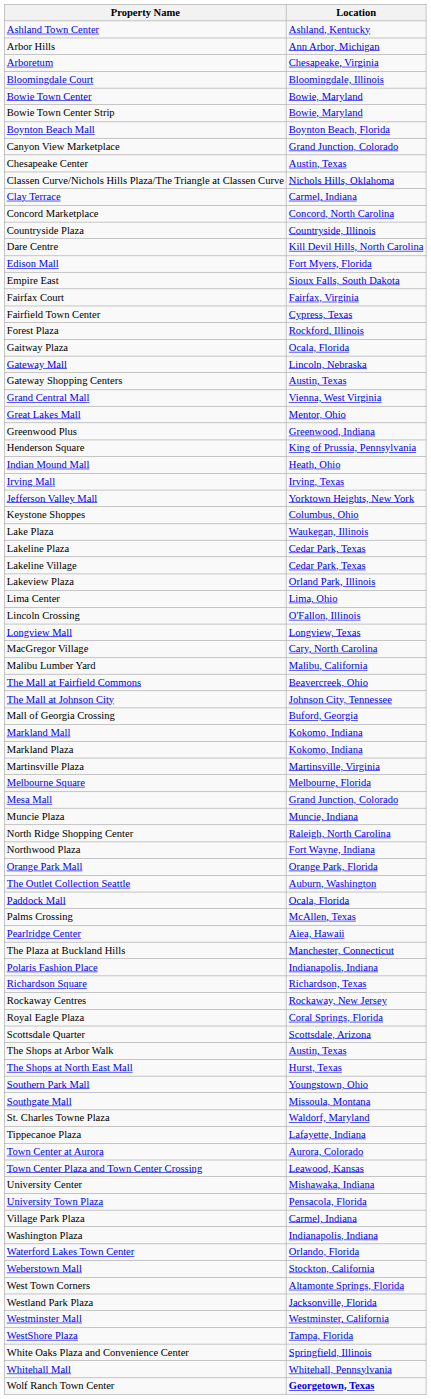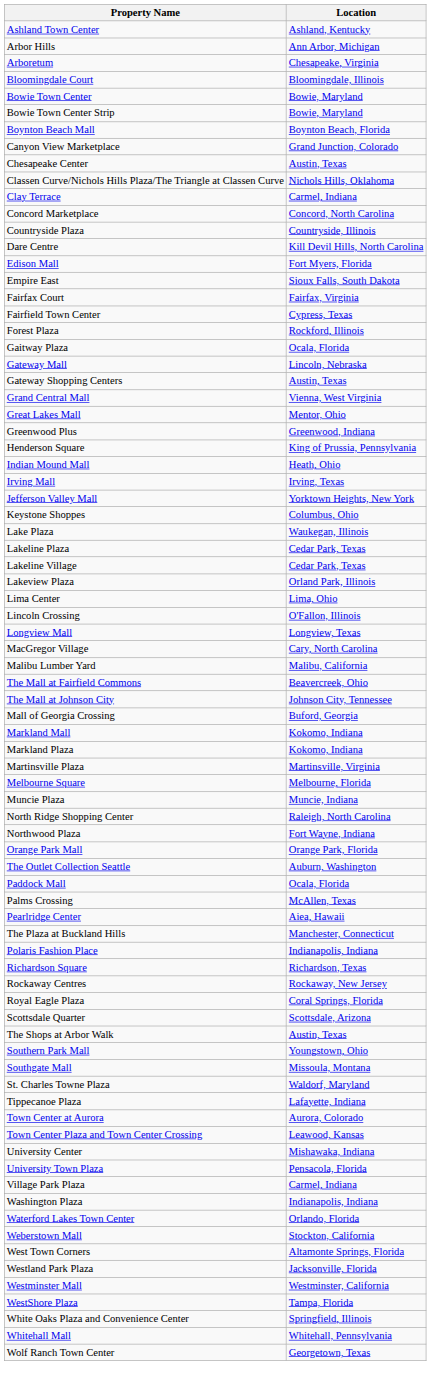 <table class="wikitable sortable">
 <tr>
 <th scope="col">Property Name</th>
 <th scope="col">Location</th>
 </tr>
 <tr>
 <td><a href='#'>Ashland Town Center</a></td>
 <td><a href='#'>Ashland, Kentucky</a></td>
 </tr>
 <tr>
 <td>Arbor Hills</td>
 <td><a href='#'>Ann Arbor, Michigan</a></td>
 </tr>
 <tr>
 <td><a href='#'>Arboretum</a></td>
 <td><a href='#'>Chesapeake, Virginia</a></td>
 </tr>
 <tr>
 <td><a href='#'>Bloomingdale Court</a></td>
 <td><a href='#'>Bloomingdale, Illinois</a></td>
 </tr>
 <tr>
 <td><a href='#'>Bowie Town Center</a></td>
 <td><a href='#'>Bowie, Maryland</a></td>
 </tr>
 <tr>
 <td>Bowie Town Center Strip</td>
 <td><a href='#'>Bowie, Maryland</a></td>
 </tr>
 <tr>
 <td><a href='#'>Boynton Beach Mall</a></td>
 <td><a href='#'>Boynton Beach, Florida</a></td>
 </tr>
 <tr>
 <td>Canyon View Marketplace</td>
 <td><a href='#'>Grand Junction, Colorado</a></td>
 </tr>
 <tr>
 <td>Chesapeake Center</td>
 <td><a href='#'>Austin, Texas</a></td>
 </tr>
 <tr>
 <td>Classen Curve/Nichols Hills Plaza/The Triangle at Classen Curve</td>
 <td><a href='#'>Nichols Hills, Oklahoma</a></td>
 </tr>
 <tr>
 <td><a href='#'>Clay Terrace</a></td>
 <td><a href='#'>Carmel, Indiana</a></td>
 </tr>
 <tr>
 <td>Concord Marketplace</td>
 <td><a href='#'>Concord, North Carolina</a></td>
 </tr>
 <tr>
 <td>Countryside Plaza</td>
 <td><a href='#'>Countryside, Illinois</a></td>
 </tr>
 <tr>
 <td>Dare Centre</td>
 <td><a href='#'>Kill Devil Hills, North Carolina</a></td>
 </tr>
 <tr>
 <td><a href='#'>Edison Mall</a></td>
 <td><a href='#'>Fort Myers, Florida</a></td>
 </tr>
 <tr>
 <td>Empire East</td>
 <td><a href='#'>Sioux Falls, South Dakota</a></td>
 </tr>
 <tr>
 <td>Fairfax Court</td>
 <td><a href='#'>Fairfax, Virginia</a></td>
 </tr>
 <tr>
 <td>Fairfield Town Center</td>
 <td><a href='#'>Cypress, Texas</a></td>
 </tr>
 <tr>
 <td>Forest Plaza</td>
 <td><a href='#'>Rockford, Illinois</a></td>
 </tr>
 <tr>
 <td>Gaitway Plaza</td>
 <td><a href='#'>Ocala, Florida</a></td>
 </tr>
 <tr>
 <td><a href='#'>Gateway Mall</a></td>
 <td><a href='#'>Lincoln, Nebraska</a></td>
 </tr>
 <tr>
 <td>Gateway Shopping Centers</td>
 <td><a href='#'>Austin, Texas</a></td>
 </tr>
 <tr>
 <td><a href='#'>Grand Central Mall</a></td>
 <td><a href='#'>Vienna, West Virginia</a></td>
 </tr>
 <tr>
 <td><a href='#'>Great Lakes Mall</a></td>
 <td><a href='#'>Mentor, Ohio</a></td>
 </tr>
 <tr>
 <td>Greenwood Plus</td>
 <td><a href='#'>Greenwood, Indiana</a></td>
 </tr>
 <tr>
 <td>Henderson Square</td>
 <td><a href='#'>King of Prussia, Pennsylvania</a></td>
 </tr>
 <tr>
 <td><a href='#'>Indian Mound Mall</a></td>
 <td><a href='#'>Heath, Ohio</a></td>
 </tr>
 <tr>
 <td><a href='#'>Irving Mall</a></td>
 <td><a href='#'>Irving, Texas</a></td>
 </tr>
 <tr>
 <td><a href='#'>Jefferson Valley Mall</a></td>
 <td><a href='#'>Yorktown Heights, New York</a></td>
 </tr>
 <tr>
 <td>Keystone Shoppes</td>
 <td><a href='#'>Columbus, Ohio</a></td>
 </tr>
 <tr>
 <td>Lake Plaza</td>
 <td><a href='#'>Waukegan, Illinois</a></td>
 </tr>
 <tr>
 <td>Lakeline Plaza</td>
 <td><a href='#'>Cedar Park, Texas</a></td>
 </tr>
 <tr>
 <td>Lakeline Village</td>
 <td><a href='#'>Cedar Park, Texas</a></td>
 </tr>
 <tr>
 <td>Lakeview Plaza</td>
 <td><a href='#'>Orland Park, Illinois</a></td>
 </tr>
 <tr>
 <td>Lima Center</td>
 <td><a href='#'>Lima, Ohio</a></td>
 </tr>
 <tr>
 <td>Lincoln Crossing</td>
 <td><a href='#'>O'Fallon, Illinois</a></td>
 </tr>
 <tr>
 <td><a href='#'>Longview Mall</a></td>
 <td><a href='#'>Longview, Texas</a></td>
 </tr>
 <tr>
 <td>MacGregor Village</td>
 <td><a href='#'>Cary, North Carolina</a></td>
 </tr>
 <tr>
 <td>Malibu Lumber Yard</td>
 <td><a href='#'>Malibu, California</a></td>
 </tr>
 <tr>
 <td><a href='#'>The Mall at Fairfield Commons</a></td>
 <td><a href='#'>Beavercreek, Ohio</a></td>
 </tr>
 <tr>
 <td><a href='#'>The Mall at Johnson City</a></td>
 <td><a href='#'>Johnson City, Tennessee</a></td>
 </tr>
 <tr>
 <td>Mall of Georgia Crossing</td>
 <td><a href='#'>Buford, Georgia</a></td>
 </tr>
 <tr>
 <td><a href='#'>Markland Mall</a></td>
 <td><a href='#'>Kokomo, Indiana</a></td>
 </tr>
 <tr>
 <td>Markland Plaza</td>
 <td><a href='#'>Kokomo, Indiana</a></td>
 </tr>
 <tr>
 <td>Martinsville Plaza</td>
 <td><a href='#'>Martinsville, Virginia</a></td>
 </tr>
 <tr>
 <td><a href='#'>Melbourne Square</a></td>
 <td><a href='#'>Melbourne, Florida</a></td>
 </tr>
 <tr>
-<td><a href='#'>Mesa Mall</a></td>
-<td><a href='#'>Grand Junction, Colorado</a></td>
-</tr>
-<tr>
 <td>Muncie Plaza</td>
 <td><a href='#'>Muncie, Indiana</a></td>
 </tr>
 <tr>
 <td>North Ridge Shopping Center</td>
 <td><a href='#'>Raleigh, North Carolina</a></td>
 </tr>
 <tr>
 <td>Northwood Plaza</td>
 <td><a href='#'>Fort Wayne, Indiana</a></td>
 </tr>
 <tr>
 <td><a href='#'>Orange Park Mall</a></td>
 <td><a href='#'>Orange Park, Florida</a></td>
 </tr>
 <tr>
 <td><a href='#'>The Outlet Collection Seattle</a></td>
 <td><a href='#'>Auburn, Washington</a></td>
 </tr>
 <tr>
 <td><a href='#'>Paddock Mall</a></td>
 <td><a href='#'>Ocala, Florida</a></td>
 </tr>
 <tr>
 <td>Palms Crossing</td>
 <td><a href='#'>McAllen, Texas</a></td>
 </tr>
 <tr>
 <td><a href='#'>Pearlridge Center</a></td>
 <td><a href='#'>Aiea, Hawaii</a></td>
 </tr>
 <tr>
 <td>The Plaza at Buckland Hills</td>
 <td><a href='#'>Manchester, Connecticut</a></td>
 </tr>
 <tr>
 <td><a href='#'>Polaris Fashion Place</a></td>
 <td><a href='#'>Indianapolis, Indiana</a></td>
 </tr>
 <tr>
 <td><a href='#'>Richardson Square</a></td>
 <td><a href='#'>Richardson, Texas</a></td>
 </tr>
 <tr>
 <td>Rockaway Centres</td>
 <td><a href='#'>Rockaway, New Jersey</a></td>
 </tr>
 <tr>
 <td>Royal Eagle Plaza</td>
 <td><a href='#'>Coral Springs, Florida</a></td>
 </tr>
 <tr>
 <td>Scottsdale Quarter</td>
 <td><a href='#'>Scottsdale, Arizona</a></td>
 </tr>
 <tr>
 <td>The Shops at Arbor Walk</td>
 <td><a href='#'>Austin, Texas</a></td>
-</tr>
-<tr>
-<td><a href='#'>The Shops at North East Mall</a></td>
-<td><a href='#'>Hurst, Texas</a></td>
 </tr>
 <tr>
 <td><a href='#'>Southern Park Mall</a></td>
 <td><a href='#'>Youngstown, Ohio</a></td>
 </tr>
 <tr>
 <td><a href='#'>Southgate Mall</a></td>
 <td><a href='#'>Missoula, Montana</a></td>
 </tr>
 <tr>
 <td>St. Charles Towne Plaza</td>
 <td><a href='#'>Waldorf, Maryland</a></td>
 </tr>
 <tr>
 <td>Tippecanoe Plaza</td>
 <td><a href='#'>Lafayette, Indiana</a></td>
 </tr>
 <tr>
 <td><a href='#'>Town Center at Aurora</a></td>
 <td><a href='#'>Aurora, Colorado</a></td>
 </tr>
 <tr>
 <td><a href='#'>Town Center Plaza and Town Center Crossing</a></td>
 <td><a href='#'>Leawood, Kansas</a></td>
 </tr>
 <tr>
 <td>University Center</td>
 <td><a href='#'>Mishawaka, Indiana</a></td>
 </tr>
 <tr>
 <td><a href='#'>University Town Plaza</a></td>
 <td><a href='#'>Pensacola, Florida</a></td>
 </tr>
 <tr>
 <td>Village Park Plaza</td>
 <td><a href='#'>Carmel, Indiana</a></td>
 </tr>
 <tr>
 <td>Washington Plaza</td>
 <td><a href='#'>Indianapolis, Indiana</a></td>
 </tr>
 <tr>
 <td><a href='#'>Waterford Lakes Town Center</a></td>
 <td><a href='#'>Orlando, Florida</a></td>
 </tr>
 <tr>
 <td><a href='#'>Weberstown Mall</a></td>
 <td><a href='#'>Stockton, California</a></td>
 </tr>
 <tr>
 <td>West Town Corners</td>
 <td><a href='#'>Altamonte Springs, Florida</a></td>
 </tr>
 <tr>
 <td>Westland Park Plaza</td>
 <td><a href='#'>Jacksonville, Florida</a></td>
 </tr>
 <tr>
 <td><a href='#'>Westminster Mall</a></td>
 <td><a href='#'>Westminster, California</a></td>
 </tr>
 <tr>
 <td><a href='#'>WestShore Plaza</a></td>
 <td><a href='#'>Tampa, Florida</a></td>
 </tr>
 <tr>
 <td>White Oaks Plaza and Convenience Center</td>
 <td><a href='#'>Springfield, Illinois</a></td>
 </tr>
 <tr>
 <td><a href='#'>Whitehall Mall</a></td>
 <td><a href='#'>Whitehall, Pennsylvania</a></td>
 </tr>
 <tr>
 <td>Wolf Ranch Town Center</td>
-<td><strong><a href='#'>Georgetown, Texas</a></strong></td>
+<td><a href='#'>Georgetown, Texas</a></td>
 </tr>
 </table>
